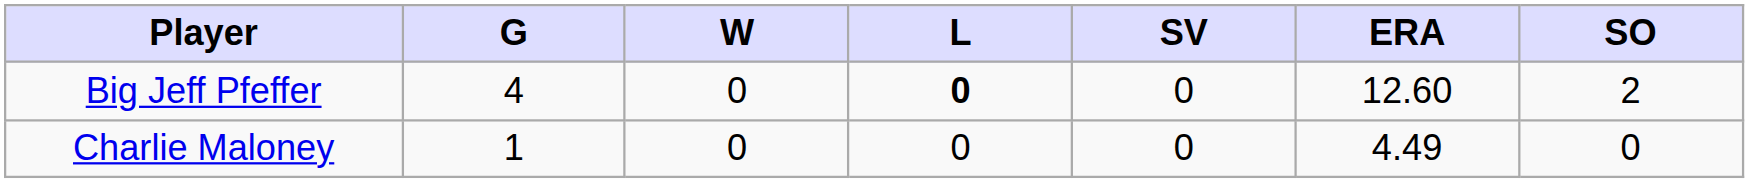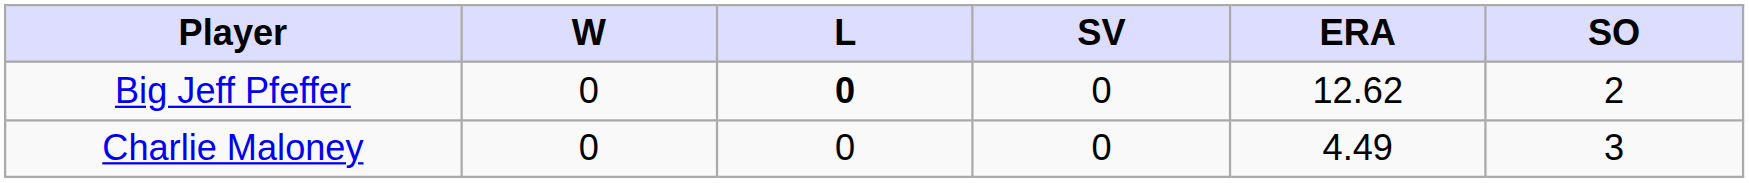 <table class="wikitable sortable">
 <tr>
 <th style="background:#ddf; width:16%;">Player</th>
-<th style="background:#ddf; width:9%;">G</th>
 <th style="background:#ddf; width:9%;">W</th>
 <th style="background:#ddf; width:9%;">L</th>
 <th style="background:#ddf; width:9%;">SV</th>
 <th style="background:#ddf; width:9%;">ERA</th>
 <th style="background:#ddf; width:9%;">SO</th>
 </tr>
 <tr align="center">
 <td><a href='#'>Big Jeff Pfeffer</a></td>
-<td>4</td>
 <td>0</td>
 <td><strong>0</strong></td>
 <td>0</td>
-<td>12.60</td>
+<td>12.62</td>
 <td>2</td>
 </tr>
 <tr align="center">
 <td><a href='#'>Charlie Maloney</a></td>
-<td>1</td>
 <td>0</td>
 <td>0</td>
 <td>0</td>
 <td>4.49</td>
-<td>0</td>
+<td>3</td>
 </tr>
 </table>
